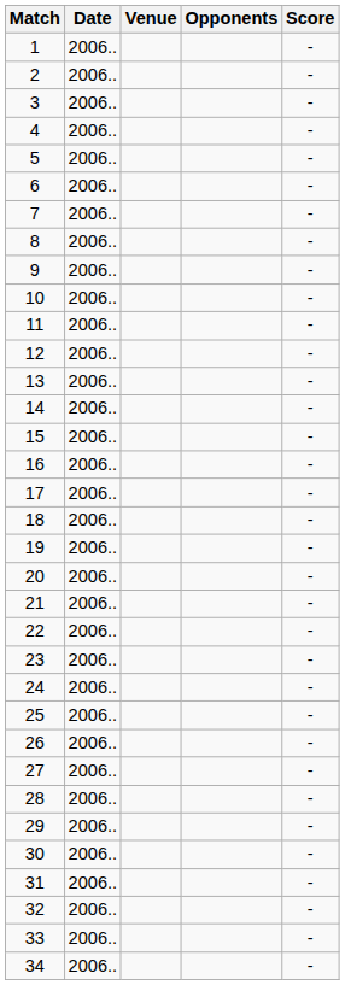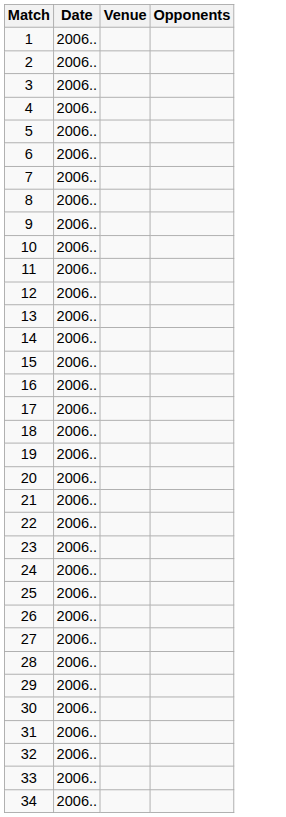 <table class="wikitable" style="text-align:center;">
 <tr>
 <th>Match</th>
 <th>Date</th>
 <th>Venue</th>
 <th>Opponents</th>
-<th>Score</th>
 </tr>
 <tr>
 <td>1</td>
 <td>2006..</td>
 <td><a href='#'></a></td>
 <td><a href='#'></a></td>
-<td>-</td>
 </tr>
 <tr>
 <td>2</td>
 <td>2006..</td>
 <td><a href='#'></a></td>
 <td><a href='#'></a></td>
-<td>-</td>
 </tr>
 <tr>
 <td>3</td>
 <td>2006..</td>
 <td><a href='#'></a></td>
 <td><a href='#'></a></td>
-<td>-</td>
 </tr>
 <tr>
 <td>4</td>
 <td>2006..</td>
 <td><a href='#'></a></td>
 <td><a href='#'></a></td>
-<td>-</td>
 </tr>
 <tr>
 <td>5</td>
 <td>2006..</td>
 <td><a href='#'></a></td>
 <td><a href='#'></a></td>
-<td>-</td>
 </tr>
 <tr>
 <td>6</td>
 <td>2006..</td>
 <td><a href='#'></a></td>
 <td><a href='#'></a></td>
-<td>-</td>
 </tr>
 <tr>
 <td>7</td>
 <td>2006..</td>
 <td><a href='#'></a></td>
 <td><a href='#'></a></td>
-<td>-</td>
 </tr>
 <tr>
 <td>8</td>
 <td>2006..</td>
 <td><a href='#'></a></td>
 <td><a href='#'></a></td>
-<td>-</td>
 </tr>
 <tr>
 <td>9</td>
 <td>2006..</td>
 <td><a href='#'></a></td>
 <td><a href='#'></a></td>
-<td>-</td>
 </tr>
 <tr>
 <td>10</td>
 <td>2006..</td>
 <td><a href='#'></a></td>
 <td><a href='#'></a></td>
-<td>-</td>
 </tr>
 <tr>
 <td>11</td>
 <td>2006..</td>
 <td><a href='#'></a></td>
 <td><a href='#'></a></td>
-<td>-</td>
 </tr>
 <tr>
 <td>12</td>
 <td>2006..</td>
 <td><a href='#'></a></td>
 <td><a href='#'></a></td>
-<td>-</td>
 </tr>
 <tr>
 <td>13</td>
 <td>2006..</td>
 <td><a href='#'></a></td>
 <td><a href='#'></a></td>
-<td>-</td>
 </tr>
 <tr>
 <td>14</td>
 <td>2006..</td>
 <td><a href='#'></a></td>
 <td><a href='#'></a></td>
-<td>-</td>
 </tr>
 <tr>
 <td>15</td>
 <td>2006..</td>
 <td><a href='#'></a></td>
 <td><a href='#'></a></td>
-<td>-</td>
 </tr>
 <tr>
 <td>16</td>
 <td>2006..</td>
 <td><a href='#'></a></td>
 <td><a href='#'></a></td>
-<td>-</td>
 </tr>
 <tr>
 <td>17</td>
 <td>2006..</td>
 <td><a href='#'></a></td>
 <td><a href='#'></a></td>
-<td>-</td>
 </tr>
 <tr>
 <td>18</td>
 <td>2006..</td>
 <td><a href='#'></a></td>
 <td><a href='#'></a></td>
-<td>-</td>
 </tr>
 <tr>
 <td>19</td>
 <td>2006..</td>
 <td><a href='#'></a></td>
 <td><a href='#'></a></td>
-<td>-</td>
 </tr>
 <tr>
 <td>20</td>
 <td>2006..</td>
 <td><a href='#'></a></td>
 <td><a href='#'></a></td>
-<td>-</td>
 </tr>
 <tr>
 <td>21</td>
 <td>2006..</td>
 <td><a href='#'></a></td>
 <td><a href='#'></a></td>
-<td>-</td>
 </tr>
 <tr>
 <td>22</td>
 <td>2006..</td>
 <td><a href='#'></a></td>
 <td><a href='#'></a></td>
-<td>-</td>
 </tr>
 <tr>
 <td>23</td>
 <td>2006..</td>
 <td><a href='#'></a></td>
 <td><a href='#'></a></td>
-<td>-</td>
 </tr>
 <tr>
 <td>24</td>
 <td>2006..</td>
 <td><a href='#'></a></td>
 <td><a href='#'></a></td>
-<td>-</td>
 </tr>
 <tr>
 <td>25</td>
 <td>2006..</td>
 <td><a href='#'></a></td>
 <td><a href='#'></a></td>
-<td>-</td>
 </tr>
 <tr>
 <td>26</td>
 <td>2006..</td>
 <td><a href='#'></a></td>
 <td><a href='#'></a></td>
-<td>-</td>
 </tr>
 <tr>
 <td>27</td>
 <td>2006..</td>
 <td><a href='#'></a></td>
 <td><a href='#'></a></td>
-<td>-</td>
 </tr>
 <tr>
 <td>28</td>
 <td>2006..</td>
 <td><a href='#'></a></td>
 <td><a href='#'></a></td>
-<td>-</td>
 </tr>
 <tr>
 <td>29</td>
 <td>2006..</td>
 <td><a href='#'></a></td>
 <td><a href='#'></a></td>
-<td>-</td>
 </tr>
 <tr>
 <td>30</td>
 <td>2006..</td>
 <td><a href='#'></a></td>
 <td><a href='#'></a></td>
-<td>-</td>
 </tr>
 <tr>
 <td>31</td>
 <td>2006..</td>
 <td><a href='#'></a></td>
 <td><a href='#'></a></td>
-<td>-</td>
 </tr>
 <tr>
 <td>32</td>
 <td>2006..</td>
 <td><a href='#'></a></td>
 <td><a href='#'></a></td>
-<td>-</td>
 </tr>
 <tr>
 <td>33</td>
 <td>2006..</td>
 <td><a href='#'></a></td>
 <td><a href='#'></a></td>
-<td>-</td>
 </tr>
 <tr>
 <td>34</td>
 <td>2006..</td>
 <td><a href='#'></a></td>
 <td><a href='#'></a></td>
-<td>-</td>
 </tr>
 </table>
